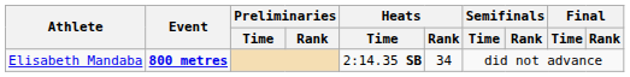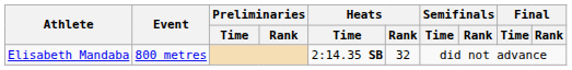 <table class=wikitable style="font-size:90%;">
 <tr>
 <th rowspan="2">Athlete</th>
 <th rowspan="2">Event</th>
 <th colspan="2">Preliminaries</th>
 <th colspan="2">Heats</th>
 <th colspan="2">Semifinals</th>
 <th colspan="2">Final</th>
 </tr>
 <tr>
 <th>Time</th>
 <th>Rank</th>
 <th>Time</th>
 <th>Rank</th>
 <th>Time</th>
 <th>Rank</th>
 <th>Time</th>
 <th>Rank</th>
 </tr>
 <tr style="border-top: single;">
 <td><a href='#'>Elisabeth Mandaba</a></td>
-<td><strong><a href='#'>800 metres</a></strong></td>
+<td><a href='#'>800 metres</a></td>
 <td colspan=2 bgcolor="wheat"></td>
 <td align=center>2:14.35 <strong>SB</strong></td>
-<td align=center>34</td>
+<td align=center>32</td>
 <td align=center colspan=4>did not advance</td>
 </tr>
 </table>
